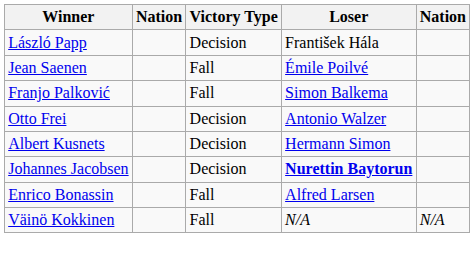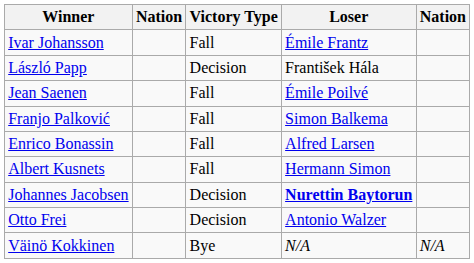 <table class="wikitable sortable" style="text-align:left;">
 <tr>
 <th>Winner</th>
 <th>Nation</th>
 <th>Victory Type</th>
 <th>Loser</th>
 <th>Nation</th>
+</tr>
+<tr>
+<td><a href='#'>Ivar Johansson</a></td>
+<td></td>
+<td>Fall</td>
+<td><a href='#'>Émile Frantz</a></td>
+<td></td>
 </tr>
 <tr>
 <td><a href='#'>László Papp</a></td>
 <td></td>
 <td>Decision</td>
 <td>František Hála</td>
 <td></td>
 </tr>
 <tr>
 <td><a href='#'>Jean Saenen</a></td>
 <td></td>
 <td>Fall</td>
 <td><a href='#'>Émile Poilvé</a></td>
 <td></td>
 </tr>
 <tr>
 <td><a href='#'>Franjo Palković</a></td>
 <td></td>
 <td>Fall</td>
 <td><a href='#'>Simon Balkema</a></td>
 <td></td>
 </tr>
 <tr>
-<td><a href='#'>Otto Frei</a></td>
+<td><a href='#'>Enrico Bonassin</a></td>
 <td></td>
-<td>Decision</td>
-<td><a href='#'>Antonio Walzer</a></td>
+<td>Fall</td>
+<td><a href='#'>Alfred Larsen</a></td>
 <td></td>
 </tr>
 <tr>
 <td><a href='#'>Albert Kusnets</a></td>
 <td></td>
-<td>Decision</td>
+<td>Fall</td>
 <td><a href='#'>Hermann Simon</a></td>
 <td></td>
 </tr>
 <tr>
 <td><a href='#'>Johannes Jacobsen</a></td>
 <td></td>
 <td>Decision</td>
 <td><strong><a href='#'>Nurettin Baytorun</a></strong></td>
 <td></td>
 </tr>
 <tr>
-<td><a href='#'>Enrico Bonassin</a></td>
+<td><a href='#'>Otto Frei</a></td>
 <td></td>
-<td>Fall</td>
-<td><a href='#'>Alfred Larsen</a></td>
+<td>Decision</td>
+<td><a href='#'>Antonio Walzer</a></td>
 <td></td>
 </tr>
 <tr>
 <td><a href='#'>Väinö Kokkinen</a></td>
 <td></td>
-<td>Fall</td>
+<td>Bye</td>
 <td><em>N/A</em></td>
 <td><em>N/A</em></td>
 </tr>
 </table>
